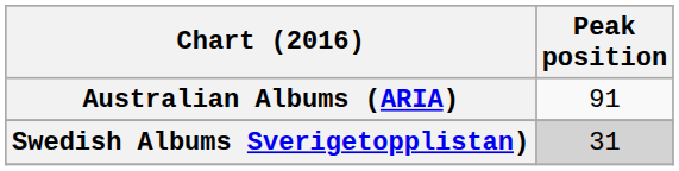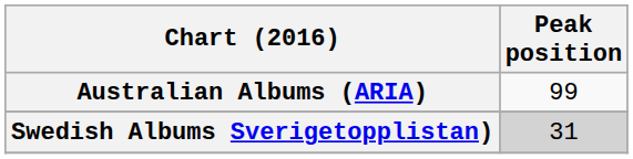 <table class="wikitable sortable plainrowheaders" style="text-align:center">
 <tr>
 <th scope="col">Chart (2016)</th>
 <th scope="col">Peak<br> position</th>
 </tr>
 <tr>
 <th scope="row">Australian Albums (<a href='#'>ARIA</a>)</th>
-<td>91</td>
+<td>99</td>
 </tr>
 <tr>
 </tr>
 <tr>
 </tr>
 <tr>
 </tr>
 <tr>
 </tr>
 <tr>
 </tr>
 <tr>
 </tr>
 <tr>
 <th scope="row">Swedish Albums <a href='#'>Sverigetopplistan</a>)</th>
 <td style="background: lightgrey;">31</td>
 </tr>
 <tr>
 </tr>
 <tr>
 </tr>
 </table>
